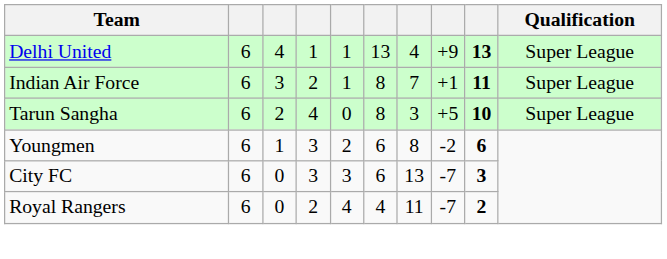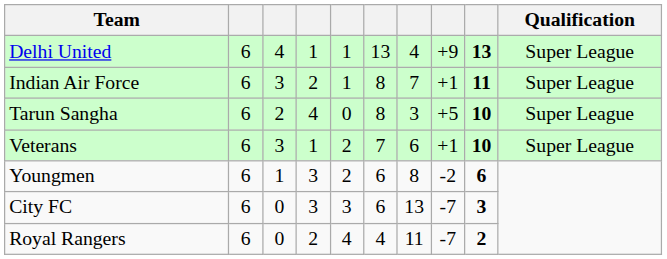 <table class="wikitable" style="text-align:center">
 <tr>
 <th width="175">Team</th>
 <th width="20"></th>
 <th width="20"></th>
 <th width="20"></th>
 <th width="20"></th>
 <th width="20"></th>
 <th width="20"></th>
 <th width="20"></th>
 <th width="20"></th>
 <th width="125">Qualification</th>
 </tr>
 <tr bgcolor="#ccffcc">
 <td align=left><a href='#'>Delhi United</a></td>
 <td>6</td>
 <td>4</td>
 <td>1</td>
 <td>1</td>
 <td>13</td>
 <td>4</td>
 <td>+9</td>
 <td><strong>13</strong></td>
 <td>Super League</td>
 </tr>
 <tr bgcolor="#ccffcc">
 <td align=left>Indian Air Force</td>
 <td>6</td>
 <td>3</td>
 <td>2</td>
 <td>1</td>
 <td>8</td>
 <td>7</td>
 <td>+1</td>
 <td><strong>11</strong></td>
 <td>Super League</td>
 </tr>
 <tr bgcolor="#ccffcc">
 <td align=left>Tarun Sangha</td>
 <td>6</td>
 <td>2</td>
 <td>4</td>
 <td>0</td>
 <td>8</td>
 <td>3</td>
 <td>+5</td>
 <td><strong>10</strong></td>
 <td>Super League</td>
 </tr>
+<tr bgcolor="#ccffcc">
+<td align=left>Veterans</td>
+<td>6</td>
+<td>3</td>
+<td>1</td>
+<td>2</td>
+<td>7</td>
+<td>6</td>
+<td>+1</td>
+<td><strong>10</strong></td>
+<td>Super League</td>
+</tr>
 <tr>
 <td align=left>Youngmen</td>
 <td>6</td>
 <td>1</td>
 <td>3</td>
 <td>2</td>
 <td>6</td>
 <td>8</td>
 <td>-2</td>
 <td><strong>6</strong></td>
 </tr>
 <tr>
 <td align=left>City FC</td>
 <td>6</td>
 <td>0</td>
 <td>3</td>
 <td>3</td>
 <td>6</td>
 <td>13</td>
 <td>-7</td>
 <td><strong>3</strong></td>
 </tr>
 <tr>
 <td align=left>Royal Rangers</td>
 <td>6</td>
 <td>0</td>
 <td>2</td>
 <td>4</td>
 <td>4</td>
 <td>11</td>
 <td>-7</td>
 <td><strong>2</strong></td>
 </tr>
 </table>
